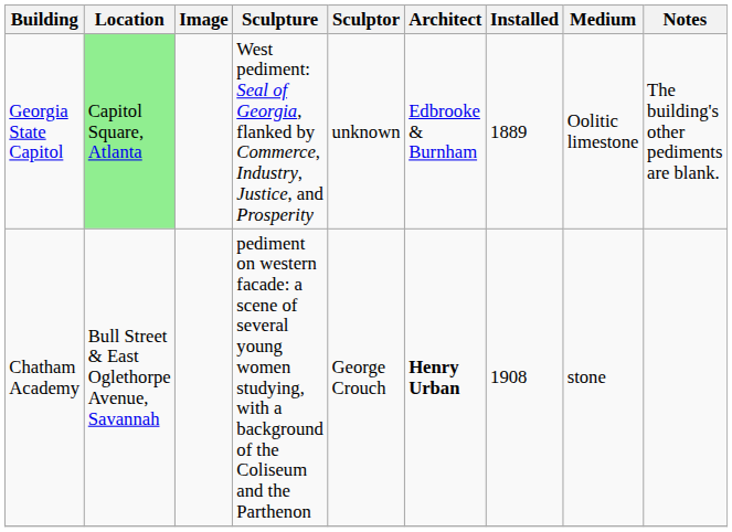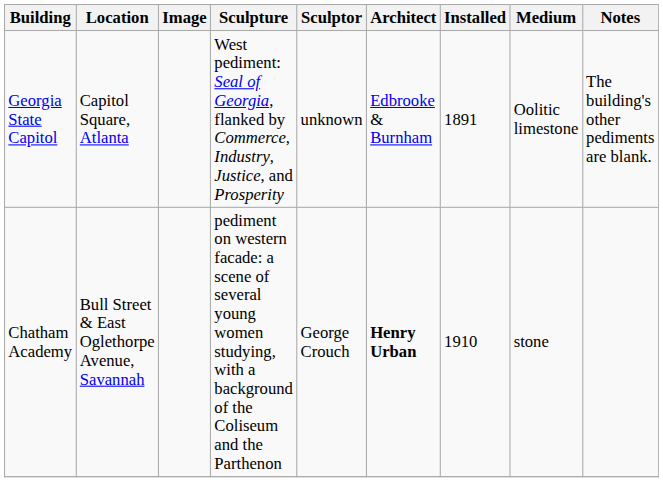 <table class="wikitable sortable">
 <tr>
 <th width="10%">Building</th>
 <th width="10%">Location</th>
 <th width="5%">Image</th>
 <th width="15%">Sculpture</th>
 <th width="10%">Sculptor</th>
 <th width="10%">Architect</th>
 <th width="5%">Installed</th>
 <th width="10%">Medium</th>
 <th width="25%">Notes</th>
 </tr>
 <tr>
 <td><a href='#'>Georgia State Capitol</a></td>
-<td style="background: lightgreen;">Capitol Square,<br><a href='#'>Atlanta</a></td>
+<td>Capitol Square,<br><a href='#'>Atlanta</a></td>
 <td></td>
 <td>West pediment: <em><a href='#'>Seal of Georgia</a></em>, flanked by <em>Commerce</em>, <em>Industry</em>, <em>Justice</em>, and <em>Prosperity</em></td>
 <td>unknown</td>
 <td><a href='#'>Edbrooke</a> & <a href='#'>Burnham</a></td>
-<td>1889</td>
+<td>1891</td>
 <td>Oolitic limestone</td>
 <td>The building's other pediments are blank.</td>
 </tr>
 <tr>
 <td>Chatham Academy</td>
 <td>Bull Street & East Oglethorpe Avenue,<br><a href='#'>Savannah</a></td>
 <td></td>
 <td>pediment on western facade:  a scene of several young women studying, with a background of the Coliseum and the Parthenon</td>
 <td>George Crouch</td>
 <td><strong>Henry Urban</strong></td>
-<td>1908</td>
+<td>1910</td>
 <td>stone</td>
 <td></td>
 </tr>
 <tr>
 </tr>
 </table>
